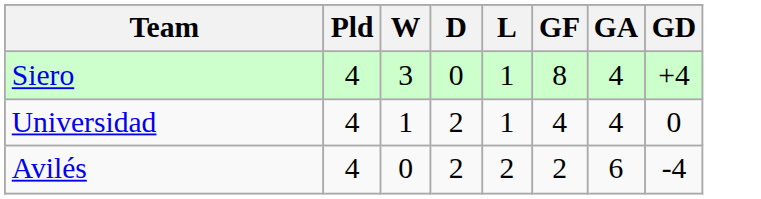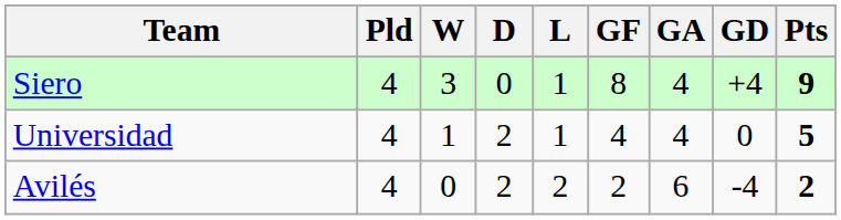 <table class="wikitable" style="text-align: center;">
 <tr>
 <th width=165>Team</th>
 <th width=20>Pld</th>
 <th width=20>W</th>
 <th width=20>D</th>
 <th width=20>L</th>
 <th width=20>GF</th>
 <th width=20>GA</th>
 <th width=20>GD</th>
+<th width=20>Pts</th>
 </tr>
 <tr bgcolor=#ccffcc>
 <td align=left> <a href='#'>Siero</a></td>
 <td>4</td>
 <td>3</td>
 <td>0</td>
 <td>1</td>
 <td>8</td>
 <td>4</td>
 <td>+4</td>
+<td><strong>9</strong></td>
 </tr>
 <tr>
 <td align=left> <a href='#'>Universidad</a></td>
 <td>4</td>
 <td>1</td>
 <td>2</td>
 <td>1</td>
 <td>4</td>
 <td>4</td>
 <td>0</td>
+<td><strong>5</strong></td>
 </tr>
 <tr>
 <td align=left> <a href='#'>Avilés</a></td>
 <td>4</td>
 <td>0</td>
 <td>2</td>
 <td>2</td>
 <td>2</td>
 <td>6</td>
 <td>-4</td>
+<td><strong>2</strong></td>
 </tr>
 </table>
